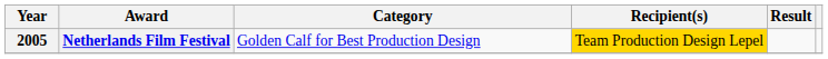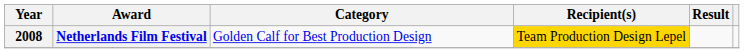 <table class="wikitable sortable plainrowheaders">
 <tr>
 <th scope="col" ! style="width:50px;">Year</th>
 <th scope="col" data-sort-type="date">Award</th>
 <th scope="col" ! style="width:350px;">Category</th>
 <th scope="col">Recipient(s)</th>
 <th scope="col">Result</th>
 <th scope="col" class="unsortable"></th>
 </tr>
 <tr>
-<th scope="row">2005</th>
+<th scope="row">2008</th>
 <th scope="row"><a href='#'>Netherlands Film Festival</a></th>
 <td><a href='#'>Golden Calf for Best Production Design</a></td>
 <td style="background: gold;">Team Production Design Lepel</td>
 <td></td>
 <td></td>
 </tr>
 <tr>
 </tr>
 </table>
